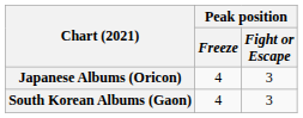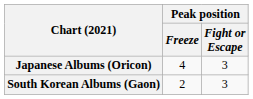 <table class="wikitable plainrowheaders" style="text-align:center">
 <tr>
 <th rowspan="2" scope="col">Chart (2021)</th>
 <th colspan="2" scope="col">Peak position</th>
 </tr>
 <tr>
 <th><em>Freeze</em></th>
 <th><em>Fight or<br>Escape</em></th>
 </tr>
 <tr>
 <th scope="row">Japanese Albums (Oricon)</th>
 <td>4</td>
 <td>3</td>
 </tr>
 <tr>
 <th scope="row">South Korean Albums (Gaon)</th>
-<td>4</td>
+<td>2</td>
 <td>3</td>
 </tr>
 </table>
